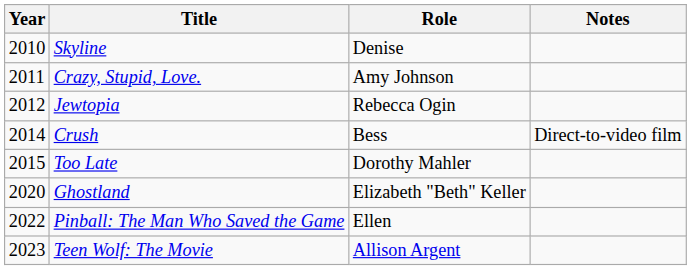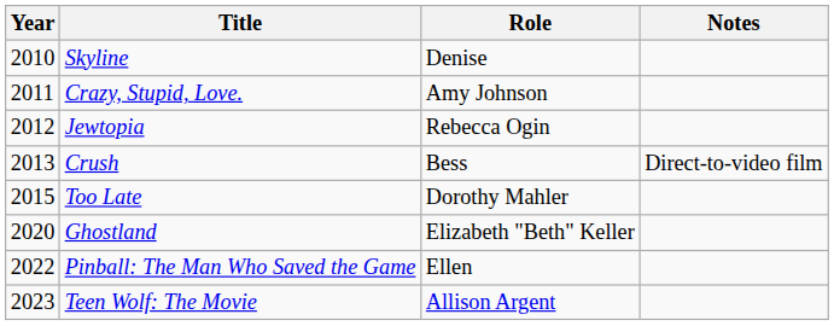 <table class="wikitable sortable">
 <tr>
 <th>Year</th>
 <th>Title</th>
 <th>Role</th>
 <th class="unsortable">Notes</th>
 </tr>
 <tr>
 <td>2010</td>
 <td><em><a href='#'>Skyline</a></em></td>
 <td>Denise</td>
 <td></td>
 </tr>
 <tr>
 <td>2011</td>
 <td><em><a href='#'>Crazy, Stupid, Love.</a></em></td>
 <td>Amy Johnson</td>
 <td></td>
 </tr>
 <tr>
 <td>2012</td>
 <td><em><a href='#'>Jewtopia</a></em></td>
 <td>Rebecca Ogin</td>
 <td></td>
 </tr>
 <tr>
-<td>2014</td>
+<td>2013</td>
 <td><em><a href='#'>Crush</a></em></td>
 <td>Bess</td>
 <td>Direct-to-video film</td>
 </tr>
 <tr>
 <td>2015</td>
 <td><em><a href='#'>Too Late</a></em></td>
 <td>Dorothy Mahler</td>
 <td></td>
 </tr>
 <tr>
 <td>2020</td>
 <td><em><a href='#'>Ghostland</a></em></td>
 <td>Elizabeth "Beth" Keller</td>
 <td></td>
 </tr>
 <tr>
 <td>2022</td>
 <td><em><a href='#'>Pinball: The Man Who Saved the Game</a></em></td>
 <td>Ellen</td>
 <td></td>
 </tr>
 <tr>
 <td>2023</td>
 <td><em><a href='#'>Teen Wolf: The Movie</a></em></td>
 <td><a href='#'>Allison Argent</a></td>
 <td></td>
 </tr>
 </table>
